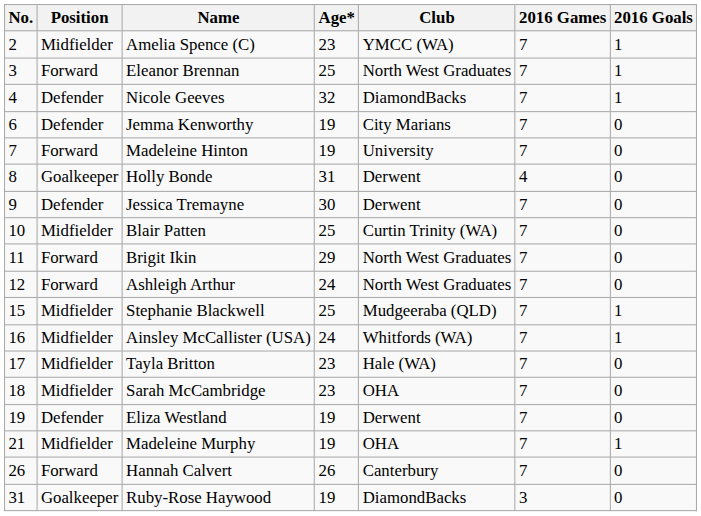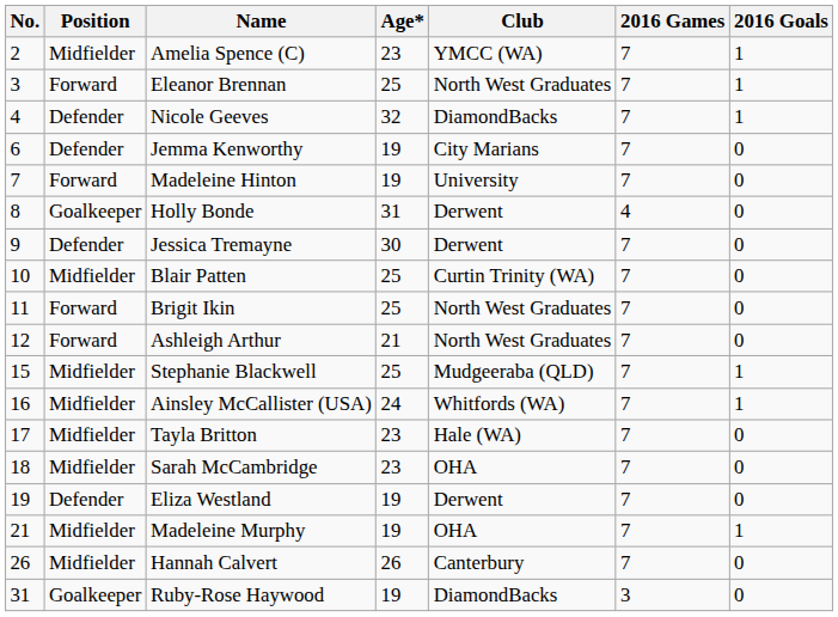 <table class="wikitable">
 <tr>
 <th>No.</th>
 <th>Position</th>
 <th>Name</th>
 <th>Age*</th>
 <th>Club</th>
 <th>2016 Games</th>
 <th>2016 Goals</th>
 </tr>
 <tr>
 <td>2</td>
 <td>Midfielder</td>
 <td>Amelia Spence (C)</td>
 <td>23</td>
 <td>YMCC (WA)</td>
 <td>7</td>
 <td>1</td>
 </tr>
 <tr>
 <td>3</td>
 <td>Forward</td>
 <td>Eleanor Brennan</td>
 <td>25</td>
 <td>North West Graduates</td>
 <td>7</td>
 <td>1</td>
 </tr>
 <tr>
 <td>4</td>
 <td>Defender</td>
 <td>Nicole Geeves</td>
 <td>32</td>
 <td>DiamondBacks</td>
 <td>7</td>
 <td>1</td>
 </tr>
 <tr>
 <td>6</td>
 <td>Defender</td>
 <td>Jemma Kenworthy</td>
 <td>19</td>
 <td>City Marians</td>
 <td>7</td>
 <td>0</td>
 </tr>
 <tr>
 <td>7</td>
 <td>Forward</td>
 <td>Madeleine Hinton</td>
 <td>19</td>
 <td>University</td>
 <td>7</td>
 <td>0</td>
 </tr>
 <tr>
 <td>8</td>
 <td>Goalkeeper</td>
 <td>Holly Bonde</td>
 <td>31</td>
 <td>Derwent</td>
 <td>4</td>
 <td>0</td>
 </tr>
 <tr>
 <td>9</td>
 <td>Defender</td>
 <td>Jessica Tremayne</td>
 <td>30</td>
 <td>Derwent</td>
 <td>7</td>
 <td>0</td>
 </tr>
 <tr>
 <td>10</td>
 <td>Midfielder</td>
 <td>Blair Patten</td>
 <td>25</td>
 <td>Curtin Trinity (WA)</td>
 <td>7</td>
 <td>0</td>
 </tr>
 <tr>
 <td>11</td>
 <td>Forward</td>
 <td>Brigit Ikin</td>
-<td>29</td>
+<td>25</td>
 <td>North West Graduates</td>
 <td>7</td>
 <td>0</td>
 </tr>
 <tr>
 <td>12</td>
 <td>Forward</td>
 <td>Ashleigh Arthur</td>
-<td>24</td>
+<td>21</td>
 <td>North West Graduates</td>
 <td>7</td>
 <td>0</td>
 </tr>
 <tr>
 <td>15</td>
 <td>Midfielder</td>
 <td>Stephanie Blackwell</td>
 <td>25</td>
 <td>Mudgeeraba (QLD)</td>
 <td>7</td>
 <td>1</td>
 </tr>
 <tr>
 <td>16</td>
 <td>Midfielder</td>
 <td>Ainsley McCallister (USA)</td>
 <td>24</td>
 <td>Whitfords (WA)</td>
 <td>7</td>
 <td>1</td>
 </tr>
 <tr>
 <td>17</td>
 <td>Midfielder</td>
 <td>Tayla Britton</td>
 <td>23</td>
 <td>Hale (WA)</td>
 <td>7</td>
 <td>0</td>
 </tr>
 <tr>
 <td>18</td>
 <td>Midfielder</td>
 <td>Sarah McCambridge</td>
 <td>23</td>
 <td>OHA</td>
 <td>7</td>
 <td>0</td>
 </tr>
 <tr>
 <td>19</td>
 <td>Defender</td>
 <td>Eliza Westland</td>
 <td>19</td>
 <td>Derwent</td>
 <td>7</td>
 <td>0</td>
 </tr>
 <tr>
 <td>21</td>
 <td>Midfielder</td>
 <td>Madeleine Murphy</td>
 <td>19</td>
 <td>OHA</td>
 <td>7</td>
 <td>1</td>
 </tr>
 <tr>
 <td>26</td>
-<td>Forward</td>
+<td>Midfielder</td>
 <td>Hannah Calvert</td>
 <td>26</td>
 <td>Canterbury</td>
 <td>7</td>
 <td>0</td>
 </tr>
 <tr>
 <td>31</td>
 <td>Goalkeeper</td>
 <td>Ruby-Rose Haywood</td>
 <td>19</td>
 <td>DiamondBacks</td>
 <td>3</td>
 <td>0</td>
 </tr>
 </table>
